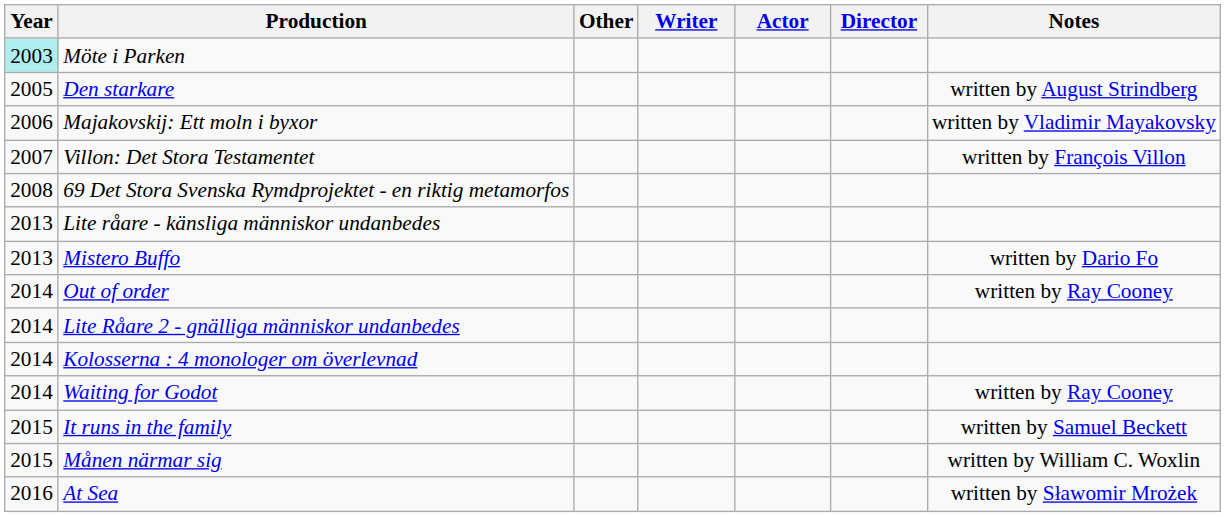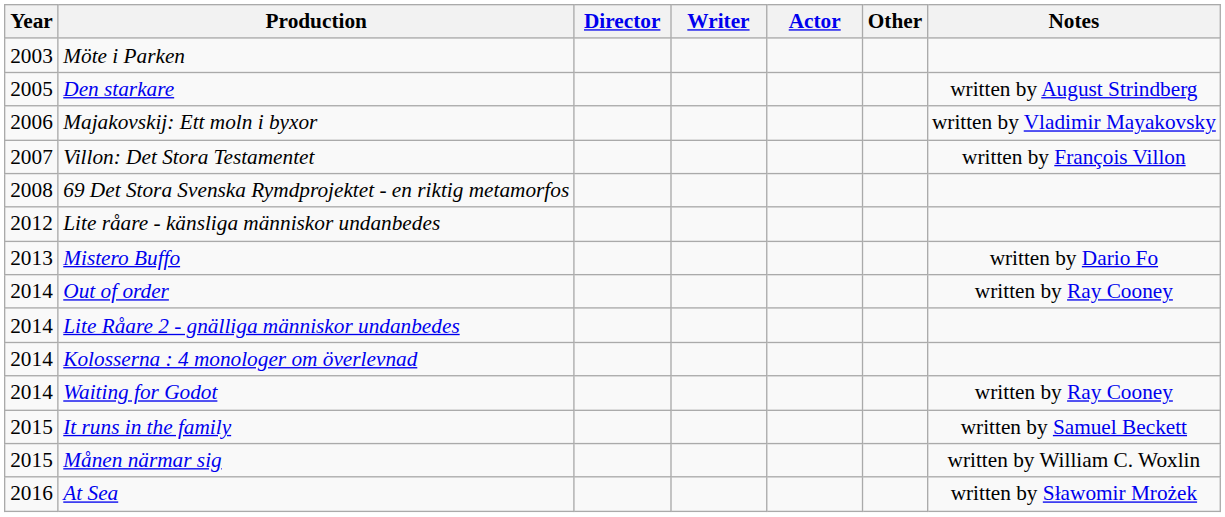 <table class="wikitable sortable" style="text-align:center">
 <tr>
 <th style="width:33px;">Year</th>
 <th>Production</th>
-<th>Other</th>
+<th style="width:65px;"><a href='#'>Director</a></th>
 <th width=65><a href='#'>Writer</a></th>
 <th width=65><a href='#'>Actor</a></th>
-<th style="width:65px;"><a href='#'>Director</a></th>
+<th>Other</th>
 <th>Notes</th>
 </tr>
 <tr>
-<td style="background: paleturquoise;">2003</td>
+<td>2003</td>
 <td style="text-align:left"><em>Möte i Parken</em></td>
 <td></td>
 <td></td>
 <td></td>
 <td></td>
 <td></td>
 </tr>
 <tr>
 <td>2005</td>
 <td style="text-align:left"><em><a href='#'>Den starkare</a></em></td>
 <td></td>
 <td></td>
 <td></td>
 <td></td>
 <td>written by <a href='#'>August Strindberg</a></td>
 </tr>
 <tr>
 <td>2006</td>
 <td style="text-align:left"><em>Majakovskij: Ett moln i byxor</em></td>
 <td></td>
 <td></td>
 <td></td>
 <td></td>
 <td>written by <a href='#'>Vladimir Mayakovsky</a></td>
 </tr>
 <tr>
 <td>2007</td>
 <td style="text-align:left"><em>Villon: Det Stora Testamentet</em></td>
 <td></td>
 <td></td>
 <td></td>
 <td></td>
 <td>written by <a href='#'>François Villon</a></td>
 </tr>
 <tr>
 <td>2008</td>
 <td style="text-align:left"><em>69 Det Stora Svenska Rymdprojektet - en riktig metamorfos</em></td>
 <td></td>
 <td></td>
 <td></td>
 <td></td>
 <td></td>
 </tr>
 <tr>
-<td>2013</td>
+<td>2012</td>
 <td style="text-align:left"><em>Lite råare - känsliga människor undanbedes</em></td>
 <td></td>
 <td></td>
 <td></td>
 <td></td>
 <td></td>
 </tr>
 <tr>
 <td>2013</td>
 <td style="text-align:left"><em><a href='#'>Mistero Buffo</a></em></td>
 <td></td>
 <td></td>
 <td></td>
 <td></td>
 <td>written by <a href='#'>Dario Fo</a></td>
 </tr>
 <tr>
 <td>2014</td>
 <td style="text-align:left"><em><a href='#'>Out of order</a></em></td>
 <td></td>
 <td></td>
 <td></td>
 <td></td>
 <td>written by <a href='#'>Ray Cooney</a></td>
 </tr>
 <tr>
 <td>2014</td>
 <td style="text-align:left"><em><a href='#'>Lite Råare 2 - gnälliga människor undanbedes</a></em></td>
 <td></td>
 <td></td>
 <td></td>
 <td></td>
 <td></td>
 </tr>
 <tr>
 <td>2014</td>
 <td style="text-align:left"><em><a href='#'>Kolosserna : 4 monologer om överlevnad</a></em></td>
 <td></td>
 <td></td>
 <td></td>
 <td></td>
 <td></td>
 </tr>
 <tr>
 <td>2014</td>
 <td style="text-align:left"><em><a href='#'>Waiting for Godot</a></em></td>
 <td></td>
 <td></td>
 <td></td>
 <td></td>
 <td>written by <a href='#'>Ray Cooney</a></td>
 </tr>
 <tr>
 <td>2015</td>
 <td style="text-align:left"><em><a href='#'>It runs in the family</a></em></td>
 <td></td>
 <td></td>
 <td></td>
 <td></td>
 <td>written by <a href='#'>Samuel Beckett</a></td>
 </tr>
 <tr>
 <td>2015</td>
 <td style="text-align:left"><em><a href='#'>Månen närmar sig</a></em></td>
 <td></td>
 <td></td>
 <td></td>
 <td></td>
 <td>written by William C. Woxlin</td>
 </tr>
 <tr>
 <td>2016</td>
 <td style="text-align:left"><em><a href='#'>At Sea</a></em></td>
 <td></td>
 <td></td>
 <td></td>
 <td></td>
 <td>written by <a href='#'>Sławomir Mrożek</a></td>
 </tr>
 </table>
